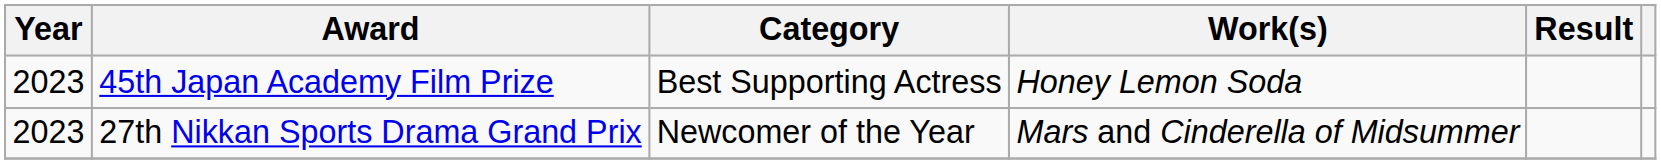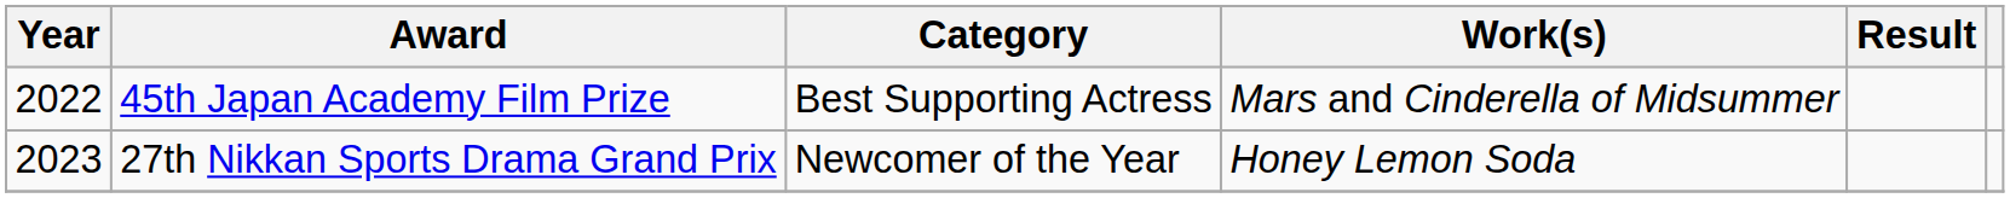 <table class="wikitable">
 <tr>
 <th>Year</th>
 <th>Award</th>
 <th>Category</th>
 <th>Work(s)</th>
 <th>Result</th>
 <th></th>
 </tr>
 <tr>
-<td>2023</td>
+<td>2022</td>
 <td><a href='#'>45th Japan Academy Film Prize</a></td>
 <td>Best Supporting Actress</td>
-<td><em>Honey Lemon Soda</em></td>
+<td><em>Mars</em> and <em>Cinderella of Midsummer</em></td>
 <td></td>
 <td></td>
 </tr>
 <tr>
 <td>2023</td>
 <td>27th <a href='#'>Nikkan Sports Drama Grand Prix</a></td>
 <td>Newcomer of the Year</td>
-<td><em>Mars</em> and <em>Cinderella of Midsummer</em></td>
+<td><em>Honey Lemon Soda</em></td>
 <td></td>
 <td></td>
 </tr>
 <tr>
 </tr>
 </table>
